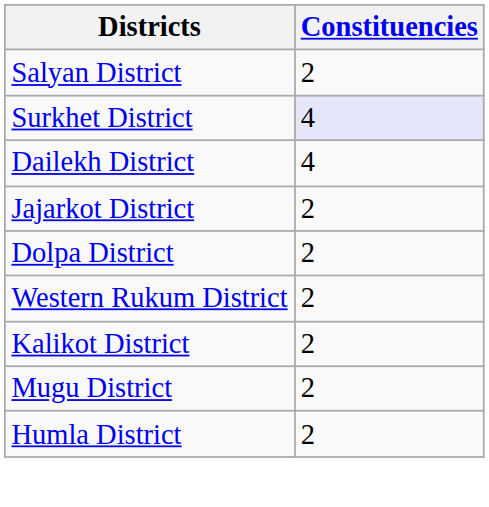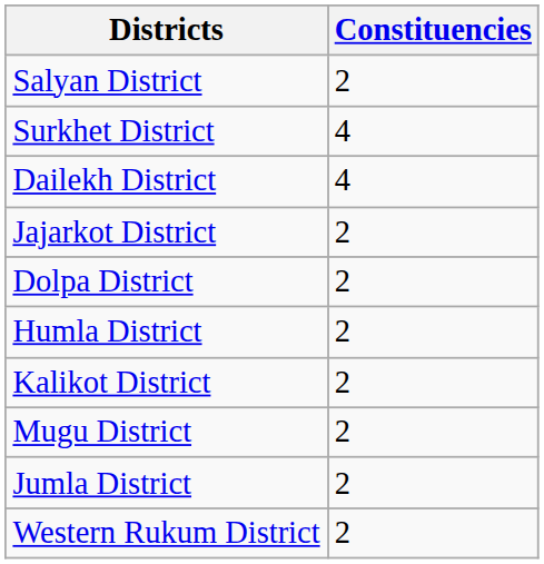 <table class="wikitable">
 <tr>
 <th>Districts</th>
 <th><a href='#'>Constituencies</a></th>
 </tr>
 <tr>
 <td><a href='#'>Salyan District</a></td>
 <td>2</td>
 </tr>
 <tr>
 <td><a href='#'>Surkhet District</a></td>
-<td style="background: lavender;">4</td>
+<td>4</td>
 </tr>
 <tr>
 <td><a href='#'>Dailekh District</a></td>
 <td>4</td>
 </tr>
 <tr>
 <td><a href='#'>Jajarkot District</a></td>
 <td>2</td>
 </tr>
 <tr>
 <td><a href='#'>Dolpa District</a></td>
 <td>2</td>
 </tr>
 <tr>
-<td><a href='#'>Western Rukum District</a></td>
+<td><a href='#'>Humla District</a></td>
 <td>2</td>
 </tr>
 <tr>
 <td><a href='#'>Kalikot District</a></td>
 <td>2</td>
 </tr>
 <tr>
 <td><a href='#'>Mugu District</a></td>
 <td>2</td>
 </tr>
 <tr>
-<td><a href='#'>Humla District</a></td>
+<td><a href='#'>Jumla District</a></td>
+<td>2</td>
+</tr>
+<tr>
+<td><a href='#'>Western Rukum District</a></td>
 <td>2</td>
 </tr>
 </table>
